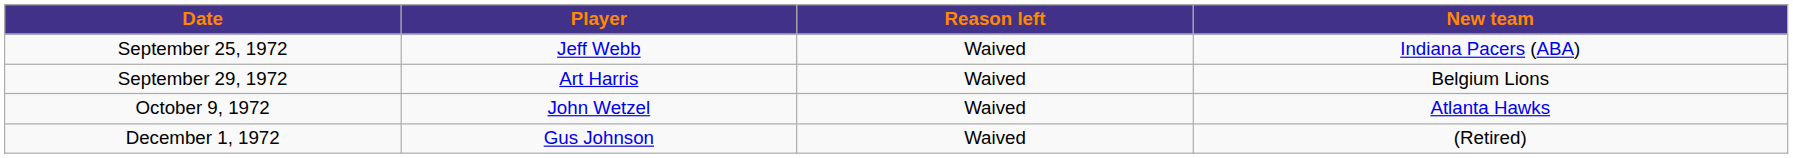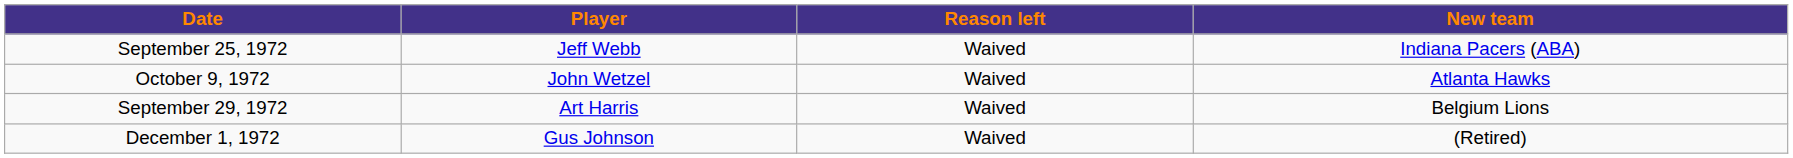 <table class="wikitable sortable sortable">
 <tr>
 <th style="background:#423189; color:#FF8800" width="10%">Date</th>
 <th style="background:#423189; color:#FF8800" width="10%">Player</th>
 <th style="background:#423189; color:#FF8800" width="10%">Reason left</th>
 <th style="background:#423189; color:#FF8800" width="15%">New team</th>
 </tr>
 <tr style="text-align: center">
 <td>September 25, 1972</td>
 <td><a href='#'>Jeff Webb</a></td>
 <td>Waived</td>
 <td><a href='#'>Indiana Pacers</a> (<a href='#'>ABA</a>)</td>
 </tr>
 <tr style="text-align: center">
+<td>October 9, 1972</td>
+<td><a href='#'>John Wetzel</a></td>
+<td>Waived</td>
+<td><a href='#'>Atlanta Hawks</a></td>
+</tr>
+<tr style="text-align: center">
 <td>September 29, 1972</td>
 <td><a href='#'>Art Harris</a></td>
 <td>Waived</td>
 <td>Belgium Lions</td>
-</tr>
-<tr style="text-align: center">
-<td>October 9, 1972</td>
-<td><a href='#'>John Wetzel</a></td>
-<td>Waived</td>
-<td><a href='#'>Atlanta Hawks</a></td>
 </tr>
 <tr style="text-align: center">
 <td>December 1, 1972</td>
 <td><a href='#'>Gus Johnson</a></td>
 <td>Waived</td>
 <td> (Retired)</td>
 </tr>
 </table>
